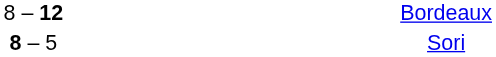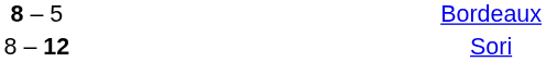 <table style="text-align:center">
 <tr>
 <th width=200></th>
 <th width=100></th>
 <th width=200></th>
 <th width=100></th>
 </tr>
 <tr>
 <td align=right></td>
-<td>8 – <strong>12</strong></td>
+<td><strong>8</strong> – 5</td>
 <td align=left><strong></strong></td>
 <td><a href='#'>Bordeaux</a></td>
 </tr>
 <tr>
 <td align=right><strong></strong></td>
-<td><strong>8</strong> – 5</td>
+<td>8 – <strong>12</strong></td>
 <td align=left></td>
 <td><a href='#'>Sori</a></td>
 </tr>
 </table>
